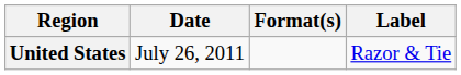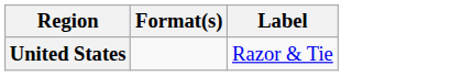 <table class="wikitable plainrowheaders">
 <tr>
 <th scope="col">Region</th>
-<th scope="col">Date</th>
 <th scope="col">Format(s)</th>
 <th scope="col">Label</th>
 </tr>
 <tr>
 <th scope="row">United States</th>
-<td rowspan="1">July 26, 2011</td>
 <td rowspan="1"></td>
 <td rowspan="1"><a href='#'>Razor & Tie</a></td>
 </tr>
 </table>
